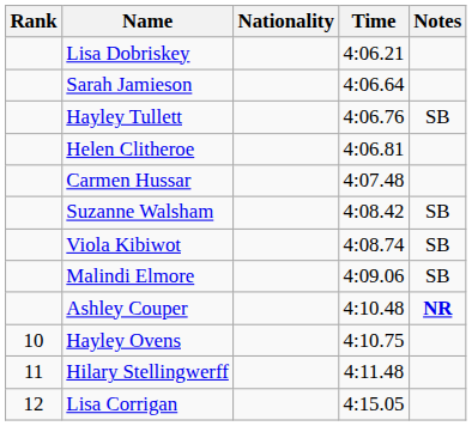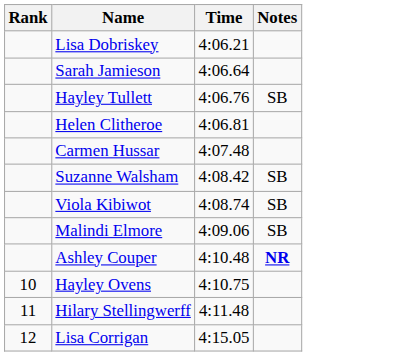 <table class="wikitable sortable" style="text-align:center">
 <tr>
 <th>Rank</th>
 <th>Name</th>
-<th>Nationality</th>
 <th>Time</th>
 <th>Notes</th>
 </tr>
 <tr>
 <td></td>
 <td align=left><a href='#'>Lisa Dobriskey</a></td>
-<td align=left></td>
 <td>4:06.21</td>
 <td></td>
 </tr>
 <tr>
 <td></td>
 <td align=left><a href='#'>Sarah Jamieson</a></td>
-<td align=left></td>
 <td>4:06.64</td>
 <td></td>
 </tr>
 <tr>
 <td></td>
 <td align=left><a href='#'>Hayley Tullett</a></td>
-<td align=left></td>
 <td>4:06.76</td>
 <td>SB</td>
 </tr>
 <tr>
 <td></td>
 <td align=left><a href='#'>Helen Clitheroe</a></td>
-<td align=left></td>
 <td>4:06.81</td>
 <td></td>
 </tr>
 <tr>
 <td></td>
 <td align=left><a href='#'>Carmen Hussar</a></td>
-<td align=left></td>
 <td>4:07.48</td>
 <td></td>
 </tr>
 <tr>
 <td></td>
 <td align=left><a href='#'>Suzanne Walsham</a></td>
-<td align=left></td>
 <td>4:08.42</td>
 <td>SB</td>
 </tr>
 <tr>
 <td></td>
 <td align=left><a href='#'>Viola Kibiwot</a></td>
-<td align=left></td>
 <td>4:08.74</td>
 <td>SB</td>
 </tr>
 <tr>
 <td></td>
 <td align=left><a href='#'>Malindi Elmore</a></td>
-<td align=left></td>
 <td>4:09.06</td>
 <td>SB</td>
 </tr>
 <tr>
 <td></td>
 <td align=left><a href='#'>Ashley Couper</a></td>
-<td align=left></td>
 <td>4:10.48</td>
 <td><strong><a href='#'>NR</a></strong></td>
 </tr>
 <tr>
 <td>10</td>
 <td align=left><a href='#'>Hayley Ovens</a></td>
-<td align=left></td>
 <td>4:10.75</td>
 <td></td>
 </tr>
 <tr>
 <td>11</td>
 <td align=left><a href='#'>Hilary Stellingwerff</a></td>
-<td align=left></td>
 <td>4:11.48</td>
 <td></td>
 </tr>
 <tr>
 <td>12</td>
 <td align=left><a href='#'>Lisa Corrigan</a></td>
-<td align=left></td>
 <td>4:15.05</td>
 <td></td>
 </tr>
 </table>
